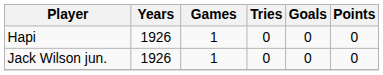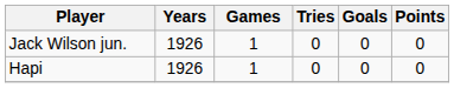 <table class="wikitable" style="text-align:center;">
 <tr>
 <th width=140>Player</th>
 <th width=50 abbr="Years">Years</th>
 <th width=70 abbr="Appearances">Games</th>
 <th width=15 abbr="Tries">Tries</th>
 <th width=15 abbr="Goals">Goals</th>
 <th width=15 abbr="Points">Points</th>
 </tr>
 <tr>
-<td style="text-align:left;">Hapi</td>
+<td style="text-align:left;">Jack Wilson jun.</td>
 <td style=>1926</td>
 <td>1</td>
 <td>0</td>
 <td>0</td>
 <td>0</td>
 </tr>
 <tr>
-<td style="text-align:left;">Jack Wilson jun.</td>
+<td style="text-align:left;">Hapi</td>
 <td style=>1926</td>
 <td>1</td>
 <td>0</td>
 <td>0</td>
 <td>0</td>
 </tr>
 <tr>
 </tr>
 </table>
